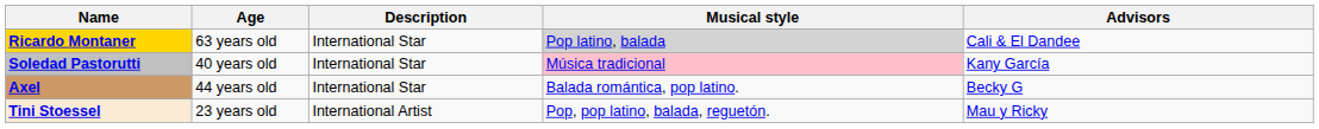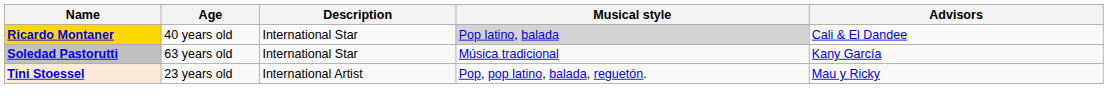 <table class="wikitable" style="font-size:90%; width:100%">
 <tr>
 <th width="08%">Name</th>
 <th width="05%">Age</th>
 <th width="10%">Description</th>
 <th width="18%">Musical style</th>
 <th width="15%">Advisors</th>
 </tr>
 <tr>
 <td style="background:gold"><strong><a href='#'>Ricardo Montaner</a></strong></td>
-<td>63 years old</td>
+<td>40 years old</td>
 <td>International Star</td>
 <td style="background: lightgrey;"><a href='#'>Pop latino</a>, <a href='#'>balada</a></td>
 <td><a href='#'>Cali & El Dandee</a></td>
 </tr>
 <tr>
 <td style="background:silver"><strong><a href='#'>Soledad Pastorutti</a></strong></td>
-<td>40 years old</td>
+<td>63 years old</td>
 <td>International Star</td>
-<td style="background: pink;"><a href='#'>Música tradicional</a></td>
+<td><a href='#'>Música tradicional</a></td>
 <td><a href='#'>Kany García</a></td>
-</tr>
-<tr>
-<td style="background:#c96"><strong><a href='#'>Axel</a></strong></td>
-<td>44 years old</td>
-<td>International Star</td>
-<td><a href='#'>Balada romántica</a>, <a href='#'>pop latino</a>.</td>
-<td><a href='#'>Becky G</a></td>
 </tr>
 <tr>
 <td style="background:AntiqueWhite"><strong><a href='#'>Tini Stoessel</a></strong></td>
 <td>23 years old</td>
 <td>International Artist</td>
 <td><a href='#'>Pop</a>, <a href='#'>pop latino</a>, <a href='#'>balada</a>, <a href='#'>reguetón</a>.</td>
 <td><a href='#'>Mau y Ricky</a></td>
 </tr>
 </table>
